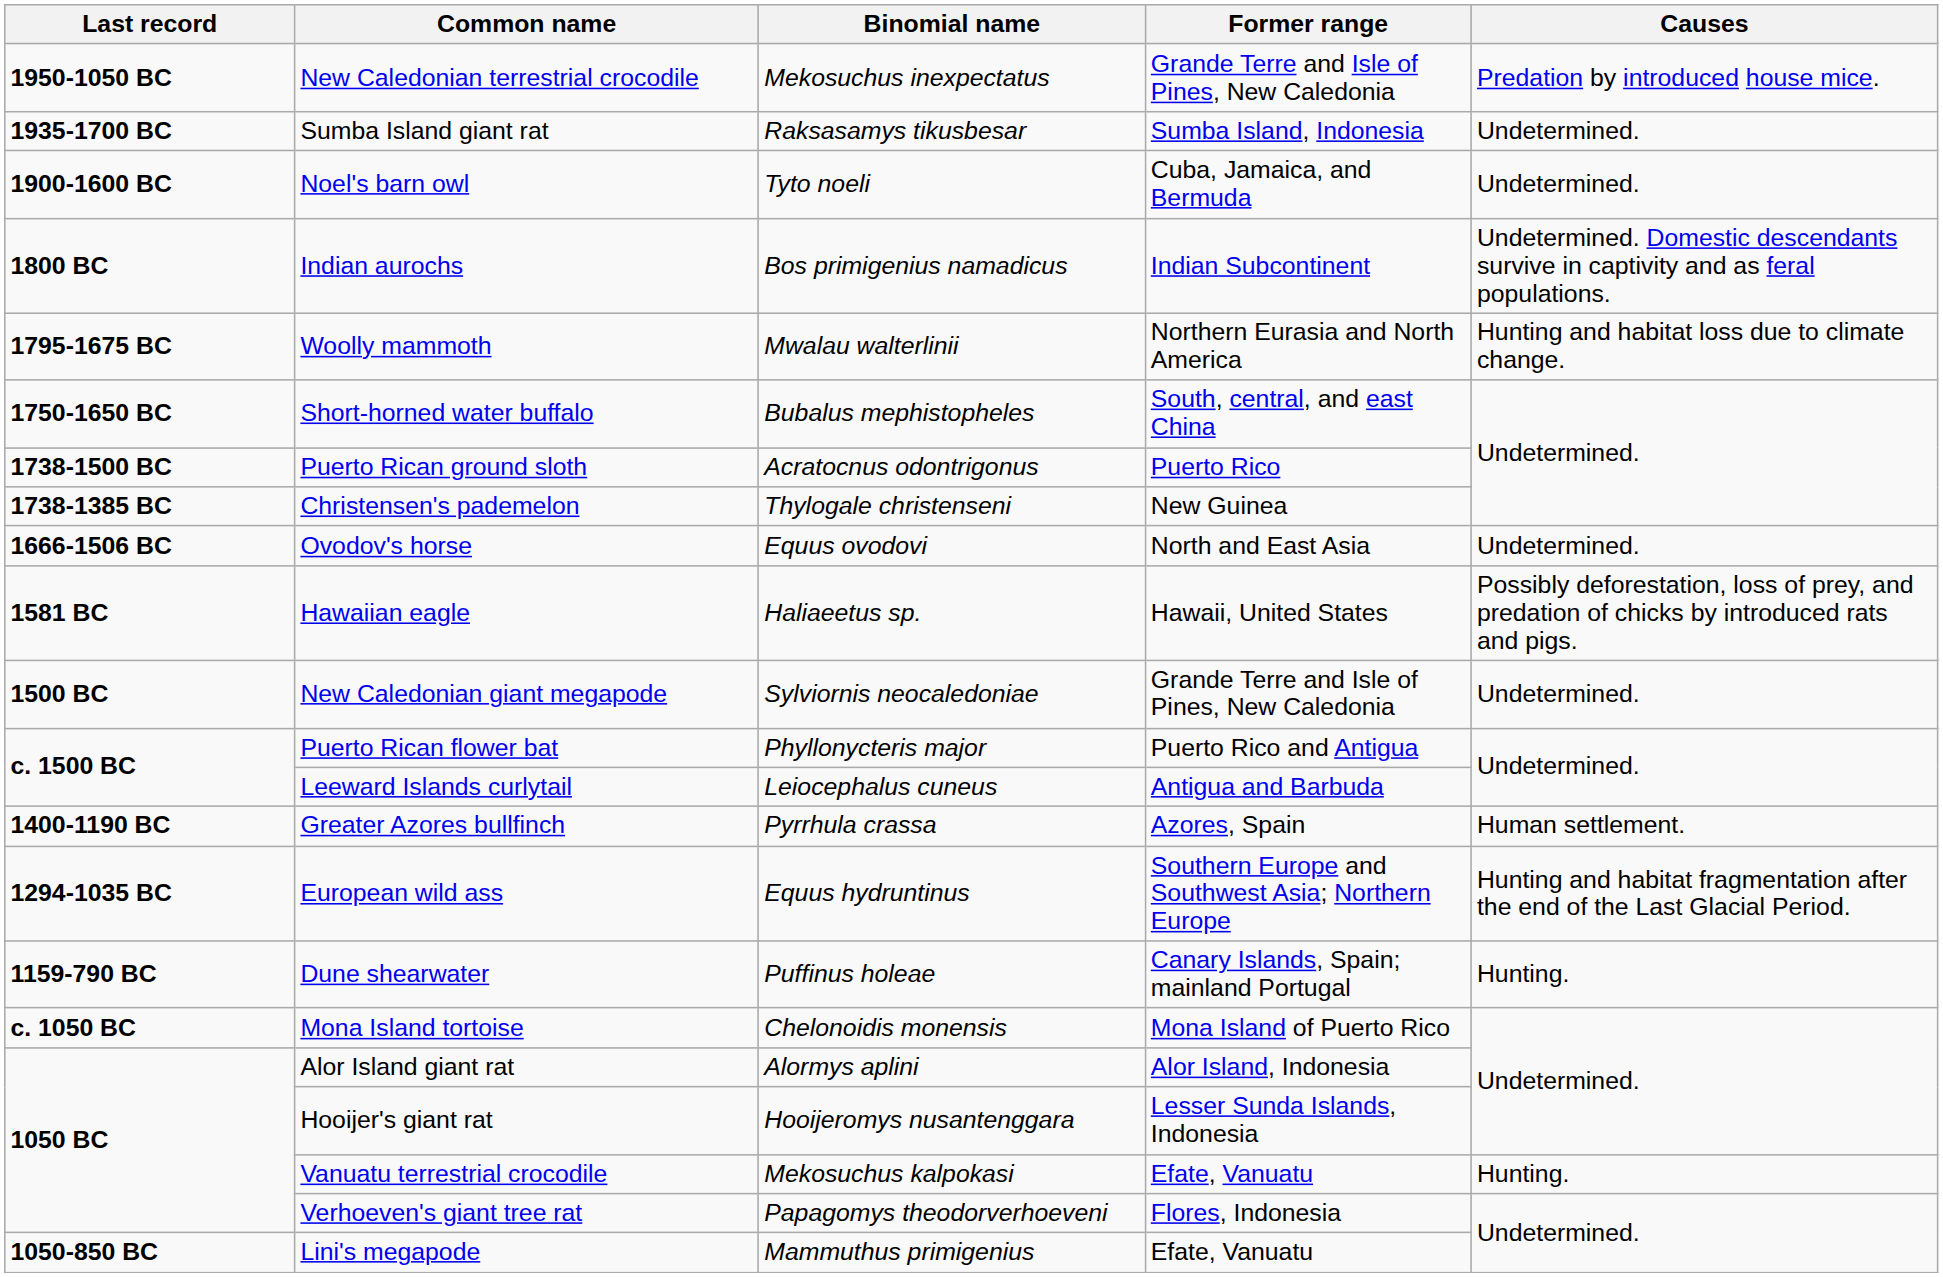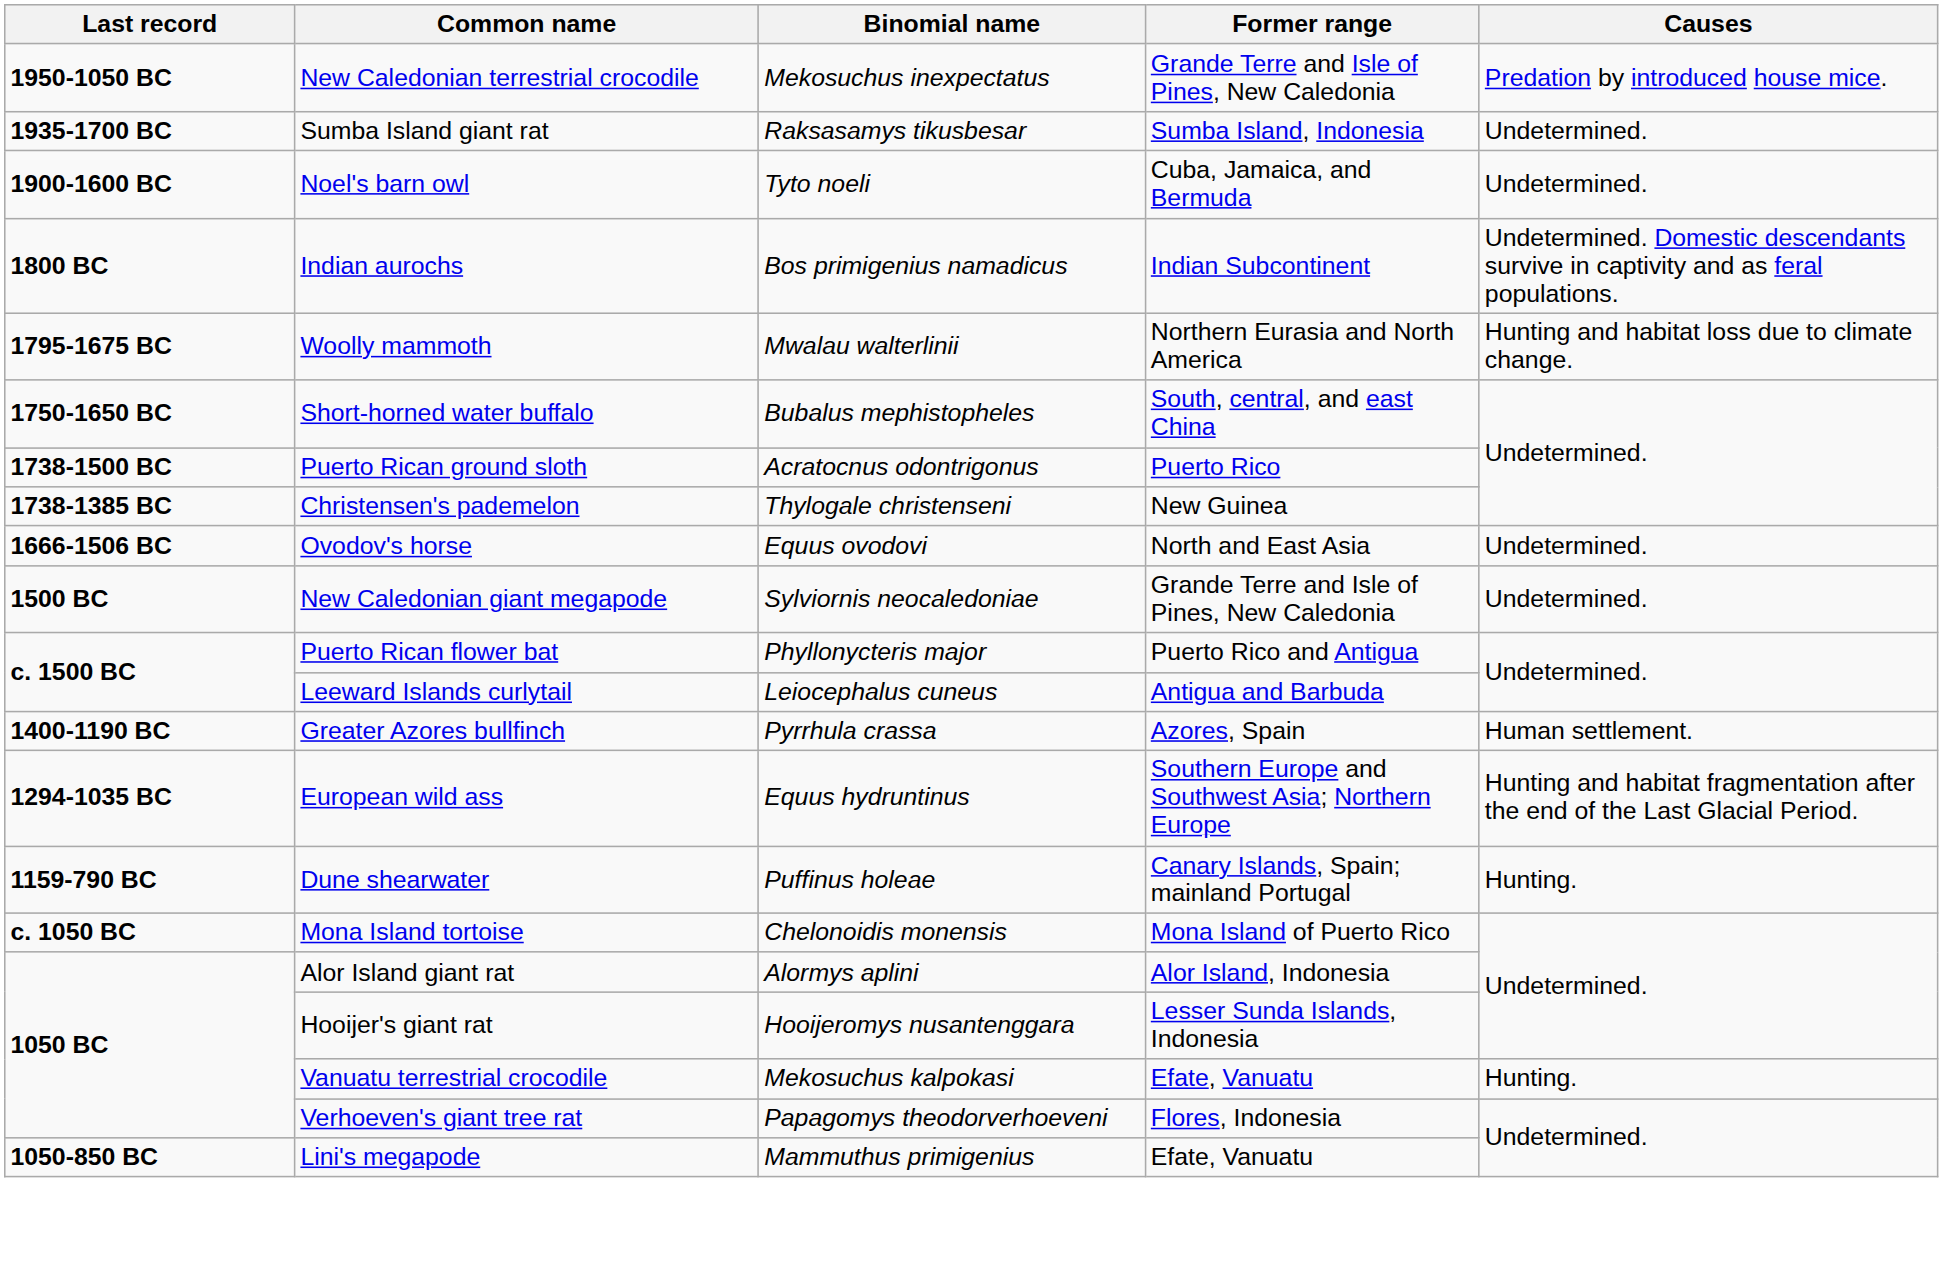 <table class="wikitable sortable">
 <tr>
 <th style="width:15%;">Last record</th>
 <th style="width:24%;">Common name</th>
 <th style="width:20%;">Binomial name</th>
 <th>Former range</th>
 <th>Causes</th>
 </tr>
 <tr>
 <td><strong>1950-1050 BC</strong></td>
 <td><a href='#'>New Caledonian terrestrial crocodile</a></td>
 <td><em>Mekosuchus inexpectatus</em></td>
 <td><a href='#'>Grande Terre</a> and <a href='#'>Isle of Pines</a>, New Caledonia</td>
 <td><a href='#'>Predation</a> by <a href='#'>introduced</a> <a href='#'>house mice</a>.</td>
 </tr>
 <tr>
 <td><strong>1935-1700 BC</strong></td>
 <td>Sumba Island giant rat</td>
 <td><em>Raksasamys tikusbesar</em></td>
 <td><a href='#'>Sumba Island</a>, <a href='#'>Indonesia</a></td>
 <td>Undetermined.</td>
 </tr>
 <tr>
 <td><strong>1900-1600 BC</strong></td>
 <td><a href='#'>Noel's barn owl</a></td>
 <td><em>Tyto noeli</em></td>
 <td>Cuba, Jamaica, and <a href='#'>Bermuda</a></td>
 <td>Undetermined.</td>
 </tr>
 <tr>
 <td><strong>1800 BC</strong></td>
 <td><a href='#'>Indian aurochs</a></td>
 <td><em>Bos primigenius namadicus</em></td>
 <td><a href='#'>Indian Subcontinent</a></td>
 <td>Undetermined. <a href='#'>Domestic descendants</a> survive in captivity and as <a href='#'>feral</a> populations.</td>
 </tr>
 <tr>
 <td><strong>1795-1675 BC</strong></td>
 <td><a href='#'>Woolly mammoth</a></td>
 <td><em>Mwalau walterlinii</em></td>
 <td>Northern Eurasia and North America</td>
 <td>Hunting and habitat loss due to climate change.</td>
 </tr>
 <tr>
 <td><strong>1750-1650 BC</strong></td>
 <td><a href='#'>Short-horned water buffalo</a></td>
 <td><em>Bubalus mephistopheles</em></td>
 <td><a href='#'>South</a>, <a href='#'>central</a>, and <a href='#'>east China</a></td>
 <td rowspan="3">Undetermined.</td>
 </tr>
 <tr>
 <td><strong>1738-1500 BC</strong></td>
 <td><a href='#'>Puerto Rican ground sloth</a></td>
 <td><em>Acratocnus odontrigonus</em></td>
 <td><a href='#'>Puerto Rico</a></td>
 </tr>
 <tr>
 <td><strong>1738-1385 BC</strong></td>
 <td><a href='#'>Christensen's pademelon</a></td>
 <td><em>Thylogale christenseni</em></td>
 <td>New Guinea</td>
 </tr>
 <tr>
 <td><strong>1666-1506 BC</strong></td>
 <td><a href='#'>Ovodov's horse</a></td>
 <td><em>Equus ovodovi</em></td>
 <td>North and East Asia</td>
 <td>Undetermined.</td>
-</tr>
-<tr>
-<td><strong>1581 BC</strong></td>
-<td><a href='#'>Hawaiian eagle</a></td>
-<td><em>Haliaeetus sp.</em></td>
-<td>Hawaii, United States</td>
-<td>Possibly deforestation, loss of prey, and predation of chicks by introduced rats and pigs.</td>
 </tr>
 <tr>
 <td><strong>1500 BC</strong></td>
 <td><a href='#'>New Caledonian giant megapode</a></td>
 <td><em>Sylviornis neocaledoniae</em></td>
 <td>Grande Terre and Isle of Pines, New Caledonia</td>
 <td>Undetermined.</td>
 </tr>
 <tr>
 <td rowspan="2"><strong>c. 1500 BC</strong></td>
 <td><a href='#'>Puerto Rican flower bat</a></td>
 <td><em>Phyllonycteris major</em></td>
 <td>Puerto Rico and <a href='#'>Antigua</a></td>
 <td rowspan="2">Undetermined.</td>
 </tr>
 <tr>
 <td><a href='#'>Leeward Islands curlytail</a></td>
 <td><em>Leiocephalus cuneus</em></td>
 <td><a href='#'>Antigua and Barbuda</a></td>
 </tr>
 <tr>
 <td><strong>1400-1190 BC</strong></td>
 <td><a href='#'>Greater Azores bullfinch</a></td>
 <td><em>Pyrrhula crassa</em></td>
 <td><a href='#'>Azores</a>, Spain</td>
 <td>Human settlement.</td>
 </tr>
 <tr>
 <td><strong>1294-1035 BC</strong></td>
 <td><a href='#'>European wild ass</a></td>
 <td><em>Equus hydruntinus</em></td>
 <td><a href='#'>Southern Europe</a> and <a href='#'>Southwest Asia</a>; <a href='#'>Northern Europe</a> </td>
 <td>Hunting and habitat fragmentation after the end of the Last Glacial Period.</td>
 </tr>
 <tr>
 <td><strong>1159-790 BC</strong></td>
 <td><a href='#'>Dune shearwater</a></td>
 <td><em>Puffinus holeae</em></td>
 <td><a href='#'>Canary Islands</a>, Spain;<br>mainland Portugal </td>
 <td>Hunting.</td>
 </tr>
 <tr>
 <td><strong>c. 1050 BC</strong></td>
 <td><a href='#'>Mona Island tortoise</a></td>
 <td><em>Chelonoidis monensis</em></td>
 <td><a href='#'>Mona Island</a> of Puerto Rico</td>
 <td rowspan="3">Undetermined.</td>
 </tr>
 <tr>
 <td rowspan="4"><strong>1050 BC</strong></td>
 <td>Alor Island giant rat</td>
 <td><em>Alormys aplini</em></td>
 <td><a href='#'>Alor Island</a>, Indonesia</td>
 </tr>
 <tr>
 <td>Hooijer's giant rat</td>
 <td><em>Hooijeromys nusantenggara</em></td>
 <td><a href='#'>Lesser Sunda Islands</a>, Indonesia</td>
 </tr>
 <tr>
 <td><a href='#'>Vanuatu terrestrial crocodile</a></td>
 <td><em>Mekosuchus kalpokasi</em></td>
 <td><a href='#'>Efate</a>, <a href='#'>Vanuatu</a></td>
 <td>Hunting.</td>
 </tr>
 <tr>
 <td><a href='#'>Verhoeven's giant tree rat</a></td>
 <td><em>Papagomys theodorverhoeveni</em></td>
 <td><a href='#'>Flores</a>, Indonesia</td>
 <td rowspan="2">Undetermined.</td>
 </tr>
 <tr>
 <td><strong>1050-850 BC</strong></td>
 <td><a href='#'>Lini's megapode</a></td>
 <td><em>Mammuthus primigenius</em></td>
 <td>Efate, Vanuatu</td>
 </tr>
 </table>
